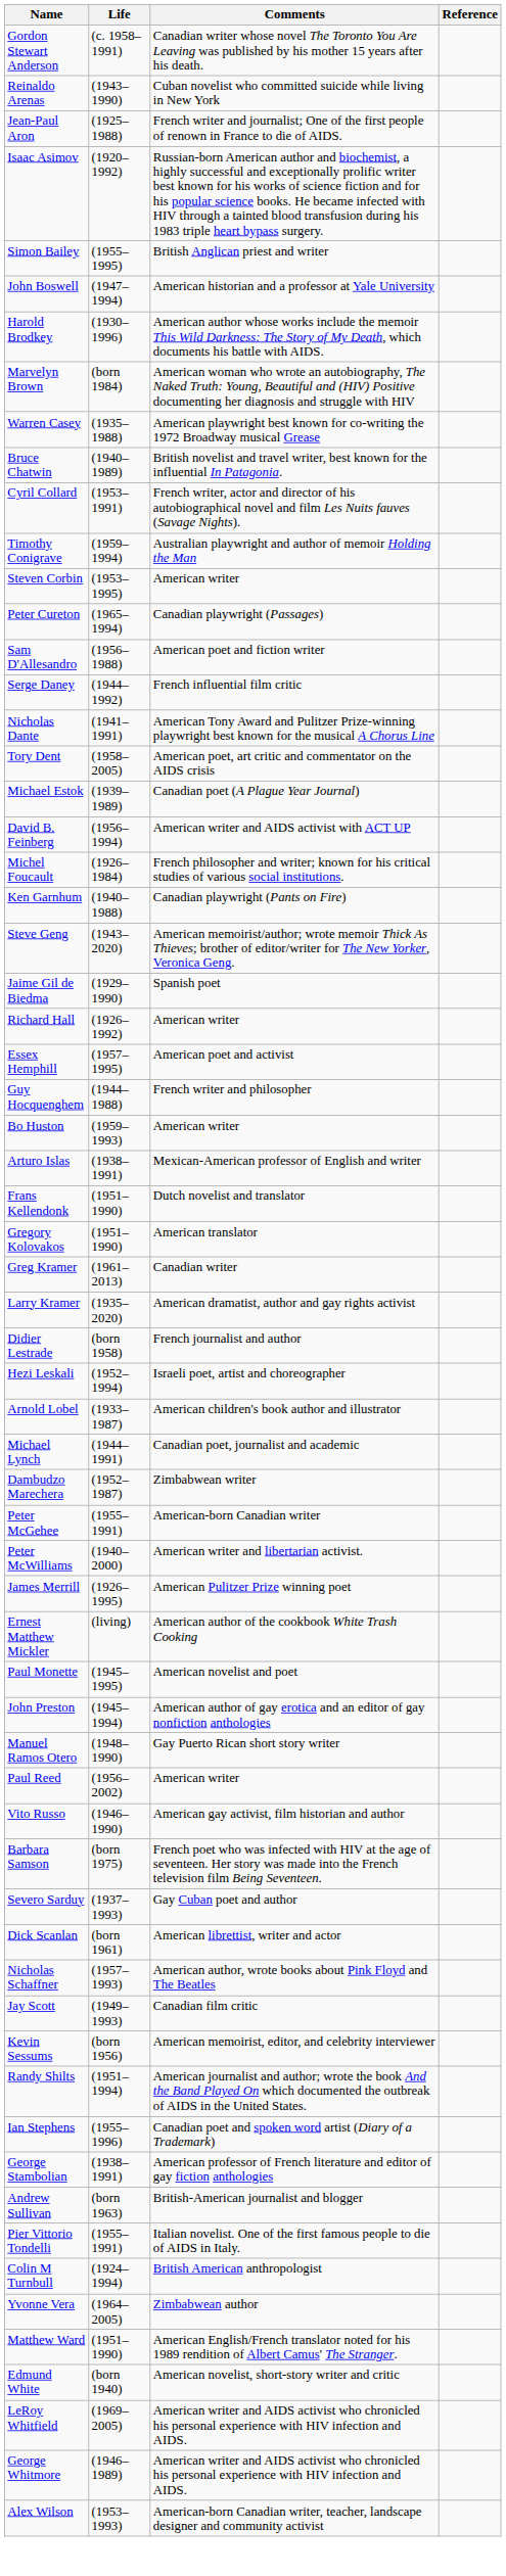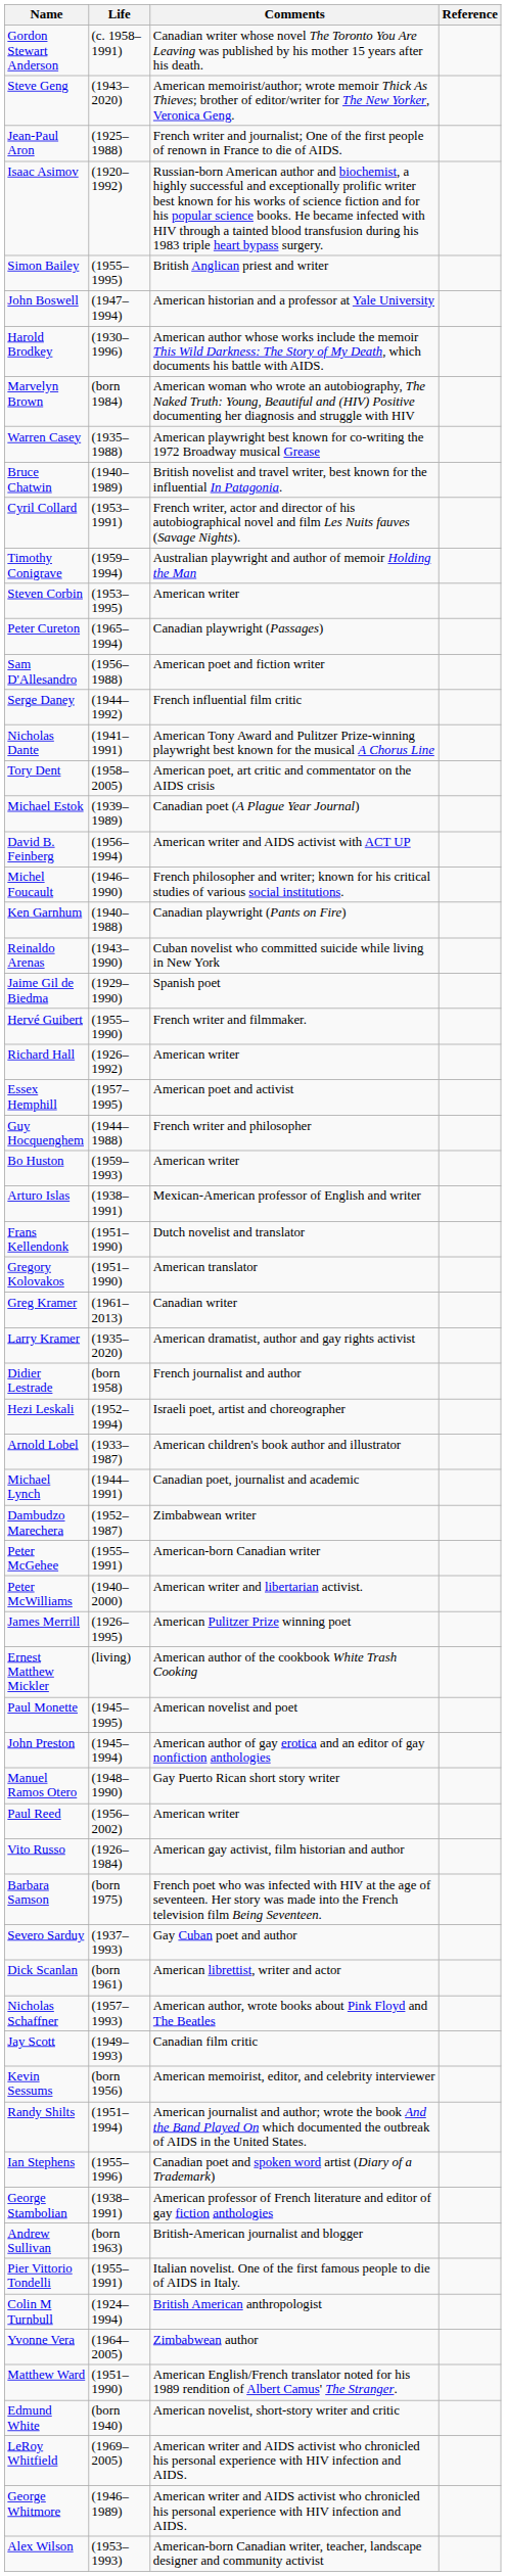 <table class=wikitable>
 <tr>
 <th style="width:17%;">Name</th>
 <th style="width:13%;">Life</th>
 <th style="width:65%;">Comments</th>
 <th style="width:5%;">Reference</th>
 </tr>
 <tr valign="top">
 <td><a href='#'>Gordon Stewart Anderson</a></td>
 <td>(c. 1958–1991)</td>
 <td>Canadian writer whose novel <em>The Toronto You Are Leaving</em> was published by his mother 15 years after his death.</td>
 <td></td>
 </tr>
 <tr valign="top">
-<td><a href='#'>Reinaldo Arenas</a></td>
-<td>(1943–1990)</td>
-<td>Cuban novelist who committed suicide while living in New York</td>
+<td><a href='#'>Steve Geng</a></td>
+<td>(1943–2020)</td>
+<td>American memoirist/author; wrote memoir <em>Thick As Thieves</em>; brother of editor/writer for <em><a href='#'>The New Yorker</a></em>, <a href='#'>Veronica Geng</a>.</td>
 <td></td>
 </tr>
 <tr valign="top">
 <td><a href='#'>Jean-Paul Aron</a></td>
 <td>(1925–1988)</td>
 <td>French writer and journalist; One of the first people of renown in France to die of AIDS.</td>
 <td></td>
 </tr>
 <tr valign="top">
 <td><a href='#'>Isaac Asimov</a></td>
 <td>(1920–1992)</td>
 <td>Russian-born American author and <a href='#'>biochemist</a>, a highly successful and exceptionally prolific writer best known for his works of science fiction and for his <a href='#'>popular science</a> books. He became infected with HIV through a tainted blood transfusion during his 1983 triple <a href='#'>heart bypass</a> surgery.</td>
 <td></td>
 </tr>
 <tr valign="top">
 <td><a href='#'>Simon Bailey</a></td>
 <td>(1955–1995)</td>
 <td>British <a href='#'>Anglican</a> priest and writer</td>
 <td></td>
 </tr>
 <tr valign="top">
 <td><a href='#'>John Boswell</a></td>
 <td>(1947–1994)</td>
 <td>American historian and a professor at <a href='#'>Yale University</a></td>
 <td></td>
 </tr>
 <tr valign="top">
 <td><a href='#'>Harold Brodkey</a></td>
 <td>(1930–1996)</td>
 <td>American author whose works include the memoir <em><a href='#'>This Wild Darkness: The Story of My Death</a></em>, which documents his battle with AIDS.</td>
 <td></td>
 </tr>
 <tr valign="top">
 <td><a href='#'>Marvelyn Brown</a></td>
 <td>(born 1984)</td>
 <td>American woman who wrote an autobiography, <em>The Naked Truth: Young, Beautiful and (HIV) Positive</em> documenting her diagnosis and struggle with HIV</td>
 <td></td>
 </tr>
 <tr valign="top">
 <td><a href='#'>Warren Casey</a></td>
 <td>(1935–1988)</td>
 <td>American playwright best known for co-writing the 1972 Broadway musical <a href='#'>Grease</a></td>
 <td></td>
 </tr>
 <tr valign="top">
 <td><a href='#'>Bruce Chatwin</a></td>
 <td>(1940–1989)</td>
 <td>British novelist and travel writer, best known for the influential <em><a href='#'>In Patagonia</a></em>.</td>
 <td></td>
 </tr>
 <tr valign="top">
 <td><a href='#'>Cyril Collard</a></td>
 <td>(1953–1991)</td>
 <td>French writer, actor and director of his autobiographical novel and film <em>Les Nuits fauves</em> (<em>Savage Nights</em>).</td>
 <td></td>
 </tr>
 <tr valign="top">
 <td><a href='#'>Timothy Conigrave</a></td>
 <td>(1959–1994)</td>
 <td>Australian playwright and author of memoir <em><a href='#'>Holding the Man</a></em></td>
 <td></td>
 </tr>
 <tr valign="top">
 <td><a href='#'>Steven Corbin</a></td>
 <td>(1953–1995)</td>
 <td>American writer</td>
 <td></td>
 </tr>
 <tr valign="top">
 <td><a href='#'>Peter Cureton</a></td>
 <td>(1965–1994)</td>
 <td>Canadian playwright (<em>Passages</em>)</td>
 <td></td>
 </tr>
 <tr valign="top">
 <td><a href='#'>Sam D'Allesandro</a></td>
 <td>(1956–1988)</td>
 <td>American poet and fiction writer</td>
 <td></td>
 </tr>
 <tr valign="top">
 <td><a href='#'>Serge Daney</a></td>
 <td>(1944–1992)</td>
 <td>French influential film critic</td>
 <td></td>
 </tr>
 <tr valign="top">
 <td><a href='#'>Nicholas Dante</a></td>
 <td>(1941–1991)</td>
 <td>American Tony Award and Pulitzer Prize-winning playwright best known for the musical <em><a href='#'>A Chorus Line</a></em></td>
 <td></td>
 </tr>
 <tr valign="top">
 <td><a href='#'>Tory Dent</a></td>
 <td>(1958–2005)</td>
 <td>American poet, art critic and commentator on the AIDS crisis</td>
 <td></td>
 </tr>
 <tr valign="top">
 <td><a href='#'>Michael Estok</a></td>
 <td>(1939–1989)</td>
 <td>Canadian poet (<em>A Plague Year Journal</em>)</td>
 <td></td>
 </tr>
 <tr valign="top">
 <td><a href='#'>David B. Feinberg</a></td>
 <td>(1956–1994)</td>
 <td>American writer and AIDS activist with <a href='#'>ACT UP</a></td>
 <td></td>
 </tr>
 <tr valign="top">
 <td><a href='#'>Michel Foucault</a></td>
-<td>(1926–1984)</td>
+<td>(1946–1990)</td>
 <td>French philosopher and writer; known for his critical studies of various <a href='#'>social institutions</a>.</td>
 <td></td>
 </tr>
 <tr valign="top">
 <td><a href='#'>Ken Garnhum</a></td>
 <td>(1940–1988)</td>
 <td>Canadian playwright (<em>Pants on Fire</em>)</td>
 <td></td>
 </tr>
 <tr valign="top">
-<td><a href='#'>Steve Geng</a></td>
-<td>(1943–2020)</td>
-<td>American memoirist/author; wrote memoir <em>Thick As Thieves</em>; brother of editor/writer for <em><a href='#'>The New Yorker</a></em>, <a href='#'>Veronica Geng</a>.</td>
+<td><a href='#'>Reinaldo Arenas</a></td>
+<td>(1943–1990)</td>
+<td>Cuban novelist who committed suicide while living in New York</td>
 <td></td>
 </tr>
 <tr valign="top">
 <td><a href='#'>Jaime Gil de Biedma</a></td>
 <td>(1929–1990)</td>
 <td>Spanish poet</td>
+<td></td>
+</tr>
+<tr valign="top">
+<td><a href='#'>Hervé Guibert</a></td>
+<td>(1955–1990)</td>
+<td>French writer and filmmaker.</td>
 <td></td>
 </tr>
 <tr valign="top">
 <td><a href='#'>Richard Hall</a></td>
 <td>(1926–1992)</td>
 <td>American writer</td>
 <td></td>
 </tr>
 <tr valign="top">
 <td><a href='#'>Essex Hemphill</a></td>
 <td>(1957–1995)</td>
 <td>American poet and activist</td>
 <td></td>
 </tr>
 <tr valign="top">
 <td><a href='#'>Guy Hocquenghem</a></td>
 <td>(1944–1988)</td>
 <td>French writer and philosopher</td>
 <td></td>
 </tr>
 <tr valign="top">
 <td><a href='#'>Bo Huston</a></td>
 <td>(1959–1993)</td>
 <td>American writer</td>
 <td></td>
 </tr>
 <tr valign="top">
 <td><a href='#'>Arturo Islas</a></td>
 <td>(1938–1991)</td>
 <td>Mexican-American professor of English and writer</td>
 <td></td>
 </tr>
 <tr valign="top">
 <td><a href='#'>Frans Kellendonk</a></td>
 <td>(1951–1990)</td>
 <td>Dutch novelist and translator</td>
 <td></td>
 </tr>
 <tr valign="top">
 <td><a href='#'>Gregory Kolovakos</a></td>
 <td>(1951–1990)</td>
 <td>American translator</td>
 <td></td>
 </tr>
 <tr valign="top">
 <td><a href='#'>Greg Kramer</a></td>
 <td>(1961–2013)</td>
 <td>Canadian writer</td>
 <td></td>
 </tr>
 <tr valign="top">
 <td><a href='#'>Larry Kramer</a></td>
 <td>(1935–2020)</td>
 <td>American dramatist, author and gay rights activist</td>
 <td></td>
 </tr>
 <tr valign="top">
 <td><a href='#'>Didier Lestrade</a></td>
 <td>(born 1958)</td>
 <td>French journalist and author</td>
 <td></td>
 </tr>
 <tr valign="top">
 <td><a href='#'>Hezi Leskali</a></td>
 <td>(1952–1994)</td>
 <td>Israeli poet, artist and choreographer</td>
 <td></td>
 </tr>
 <tr valign="top">
 <td><a href='#'>Arnold Lobel</a></td>
 <td>(1933–1987)</td>
 <td>American children's book author and illustrator</td>
 <td></td>
 </tr>
 <tr valign="top">
 <td><a href='#'>Michael Lynch</a></td>
 <td>(1944–1991)</td>
 <td>Canadian poet, journalist and academic</td>
 <td></td>
 </tr>
 <tr valign="top">
 <td><a href='#'>Dambudzo Marechera</a></td>
 <td>(1952–1987)</td>
 <td>Zimbabwean writer</td>
 <td></td>
 </tr>
 <tr valign="top">
 <td><a href='#'>Peter McGehee</a></td>
 <td>(1955–1991)</td>
 <td>American-born Canadian writer</td>
 <td></td>
 </tr>
 <tr valign="top">
 <td><a href='#'>Peter McWilliams</a></td>
 <td>(1940–2000)</td>
 <td>American writer and <a href='#'>libertarian</a> activist.</td>
 <td></td>
 </tr>
 <tr valign="top">
 <td><a href='#'>James Merrill</a></td>
 <td>(1926–1995)</td>
 <td>American <a href='#'>Pulitzer Prize</a> winning poet</td>
 <td></td>
 </tr>
 <tr valign="top">
 <td><a href='#'>Ernest Matthew Mickler</a></td>
 <td>(living)</td>
 <td>American author of the cookbook <em>White Trash Cooking</em></td>
 <td></td>
 </tr>
 <tr valign="top">
 <td><a href='#'>Paul Monette</a></td>
 <td>(1945–1995)</td>
 <td>American novelist and poet</td>
 <td></td>
 </tr>
 <tr valign="top">
 <td><a href='#'>John Preston</a></td>
 <td>(1945–1994)</td>
 <td>American author of gay <a href='#'>erotica</a> and an editor of gay <a href='#'>nonfiction</a> <a href='#'>anthologies</a></td>
 <td></td>
 </tr>
 <tr valign="top">
 <td><a href='#'>Manuel Ramos Otero</a></td>
 <td>(1948–1990)</td>
 <td>Gay Puerto Rican short story writer</td>
 <td></td>
 </tr>
 <tr valign="top">
 <td><a href='#'>Paul Reed</a></td>
 <td>(1956–2002)</td>
 <td>American writer</td>
 <td></td>
 </tr>
 <tr valign="top">
 <td><a href='#'>Vito Russo</a></td>
-<td>(1946–1990)</td>
+<td>(1926–1984)</td>
 <td>American gay activist, film historian and author</td>
 <td></td>
 </tr>
 <tr valign="top">
 <td><a href='#'>Barbara Samson</a></td>
 <td>(born 1975)</td>
 <td>French poet who was infected with HIV at the age of seventeen. Her story was made into the French television film <em>Being Seventeen</em>.</td>
 <td></td>
 </tr>
 <tr valign="top">
 <td><a href='#'>Severo Sarduy</a></td>
 <td>(1937–1993)</td>
 <td>Gay <a href='#'>Cuban</a> poet and author</td>
 <td></td>
 </tr>
 <tr valign="top">
 <td><a href='#'>Dick Scanlan</a></td>
 <td>(born 1961)</td>
 <td>American <a href='#'>librettist</a>, writer and actor</td>
 <td></td>
 </tr>
 <tr valign="top">
 <td><a href='#'>Nicholas Schaffner</a></td>
 <td>(1957–1993)</td>
 <td>American author, wrote books about <a href='#'>Pink Floyd</a> and <a href='#'>The Beatles</a></td>
 <td></td>
 </tr>
 <tr valign="top">
 <td><a href='#'>Jay Scott</a></td>
 <td>(1949–1993)</td>
 <td>Canadian film critic</td>
 <td></td>
 </tr>
 <tr valign="top">
 <td><a href='#'>Kevin Sessums</a></td>
 <td>(born 1956)</td>
 <td>American memoirist, editor, and celebrity interviewer</td>
 <td></td>
 </tr>
 <tr valign="top">
 <td><a href='#'>Randy Shilts</a></td>
 <td>(1951–1994)</td>
 <td>American journalist and author; wrote the book <em><a href='#'>And the Band Played On</a></em> which documented the outbreak of AIDS in the United States.</td>
 <td></td>
 </tr>
 <tr valign="top">
 <td><a href='#'>Ian Stephens</a></td>
 <td>(1955–1996)</td>
 <td>Canadian poet and <a href='#'>spoken word</a> artist (<em>Diary of a Trademark</em>)</td>
 <td></td>
 </tr>
 <tr valign="top">
 <td><a href='#'>George Stambolian</a></td>
 <td>(1938–1991)</td>
 <td>American professor of French literature and editor of gay <a href='#'>fiction</a> <a href='#'>anthologies</a></td>
 <td></td>
 </tr>
 <tr valign="top">
 <td><a href='#'>Andrew Sullivan</a></td>
 <td>(born 1963)</td>
 <td>British-American journalist and blogger</td>
 <td></td>
 </tr>
 <tr valign="top">
 <td><a href='#'>Pier Vittorio Tondelli</a></td>
 <td>(1955–1991)</td>
 <td>Italian novelist. One of the first famous people to die of AIDS in Italy.</td>
 <td></td>
 </tr>
 <tr valign="top">
 <td><a href='#'>Colin M Turnbull</a></td>
 <td>(1924–1994)</td>
 <td><a href='#'>British American</a> anthropologist</td>
 <td></td>
 </tr>
 <tr valign="top">
 <td><a href='#'>Yvonne Vera</a></td>
 <td>(1964–2005)</td>
 <td><a href='#'>Zimbabwean</a> author</td>
 <td></td>
 </tr>
 <tr valign="top">
 <td><a href='#'>Matthew Ward</a></td>
 <td>(1951–1990)</td>
 <td>American English/French translator noted for his 1989 rendition of <a href='#'>Albert Camus</a>' <em><a href='#'>The Stranger</a></em>.</td>
 <td></td>
 </tr>
 <tr valign="top">
 <td><a href='#'>Edmund White</a></td>
 <td>(born 1940)</td>
 <td>American novelist, short-story writer and critic</td>
 <td></td>
 </tr>
 <tr valign="top">
 <td><a href='#'>LeRoy Whitfield</a></td>
 <td>(1969–2005)</td>
 <td>American writer and AIDS activist who chronicled his personal experience with HIV infection and AIDS.</td>
 <td></td>
 </tr>
 <tr valign="top">
 <td><a href='#'>George Whitmore</a></td>
 <td>(1946–1989)</td>
 <td>American writer and AIDS activist who chronicled his personal experience with HIV infection and AIDS.</td>
 <td></td>
 </tr>
 <tr valign="top">
 <td><a href='#'>Alex Wilson</a></td>
 <td>(1953–1993)</td>
 <td>American-born Canadian writer, teacher, landscape designer and community activist</td>
 <td></td>
 </tr>
 </table>
